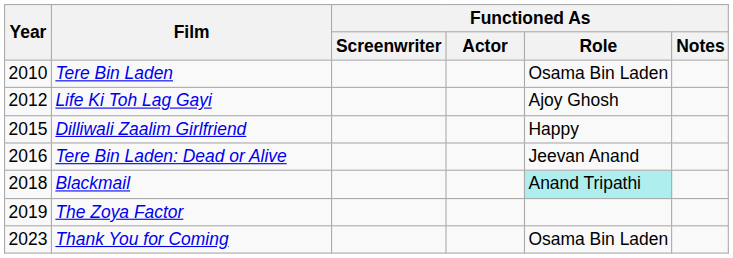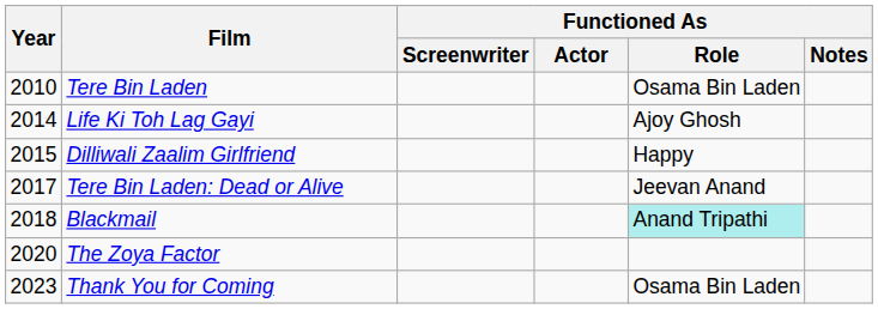 <table class="wikitable sortable" style="margin-right: 0;">
 <tr>
 <th rowspan="2" width="33">Year</th>
 <th rowspan="2" width="250">Film</th>
 <th colspan="5">Functioned As</th>
 </tr>
 <tr>
 <th width="65">Screenwriter</th>
 <th width="65">Actor</th>
 <th>Role</th>
 <th>Notes</th>
 </tr>
 <tr>
 <td>2010</td>
 <td><em><a href='#'>Tere Bin Laden</a></em></td>
 <td></td>
 <td></td>
 <td>Osama Bin Laden</td>
 <td></td>
 </tr>
 <tr>
-<td>2012</td>
+<td>2014</td>
 <td><em><a href='#'>Life Ki Toh Lag Gayi</a></em></td>
 <td></td>
 <td></td>
 <td>Ajoy Ghosh</td>
 <td></td>
 </tr>
 <tr>
 <td>2015</td>
 <td><em><a href='#'>Dilliwali Zaalim Girlfriend</a></em></td>
 <td></td>
 <td></td>
 <td>Happy</td>
 <td></td>
 </tr>
 <tr>
-<td>2016</td>
+<td>2017</td>
 <td><em><a href='#'>Tere Bin Laden: Dead or Alive</a></em></td>
 <td></td>
 <td></td>
 <td>Jeevan Anand</td>
 <td></td>
 </tr>
 <tr>
 <td>2018</td>
 <td><em><a href='#'>Blackmail</a></em></td>
 <td></td>
 <td></td>
 <td style="background: paleturquoise;">Anand Tripathi</td>
 <td></td>
 </tr>
 <tr>
-<td>2019</td>
+<td>2020</td>
 <td><em><a href='#'>The Zoya Factor</a></em></td>
 <td></td>
 <td></td>
 <td></td>
 <td></td>
 </tr>
 <tr>
 <td>2023</td>
 <td><em><a href='#'>Thank You for Coming</a></em></td>
 <td></td>
 <td></td>
 <td>Osama Bin Laden</td>
 <td></td>
 </tr>
 </table>
